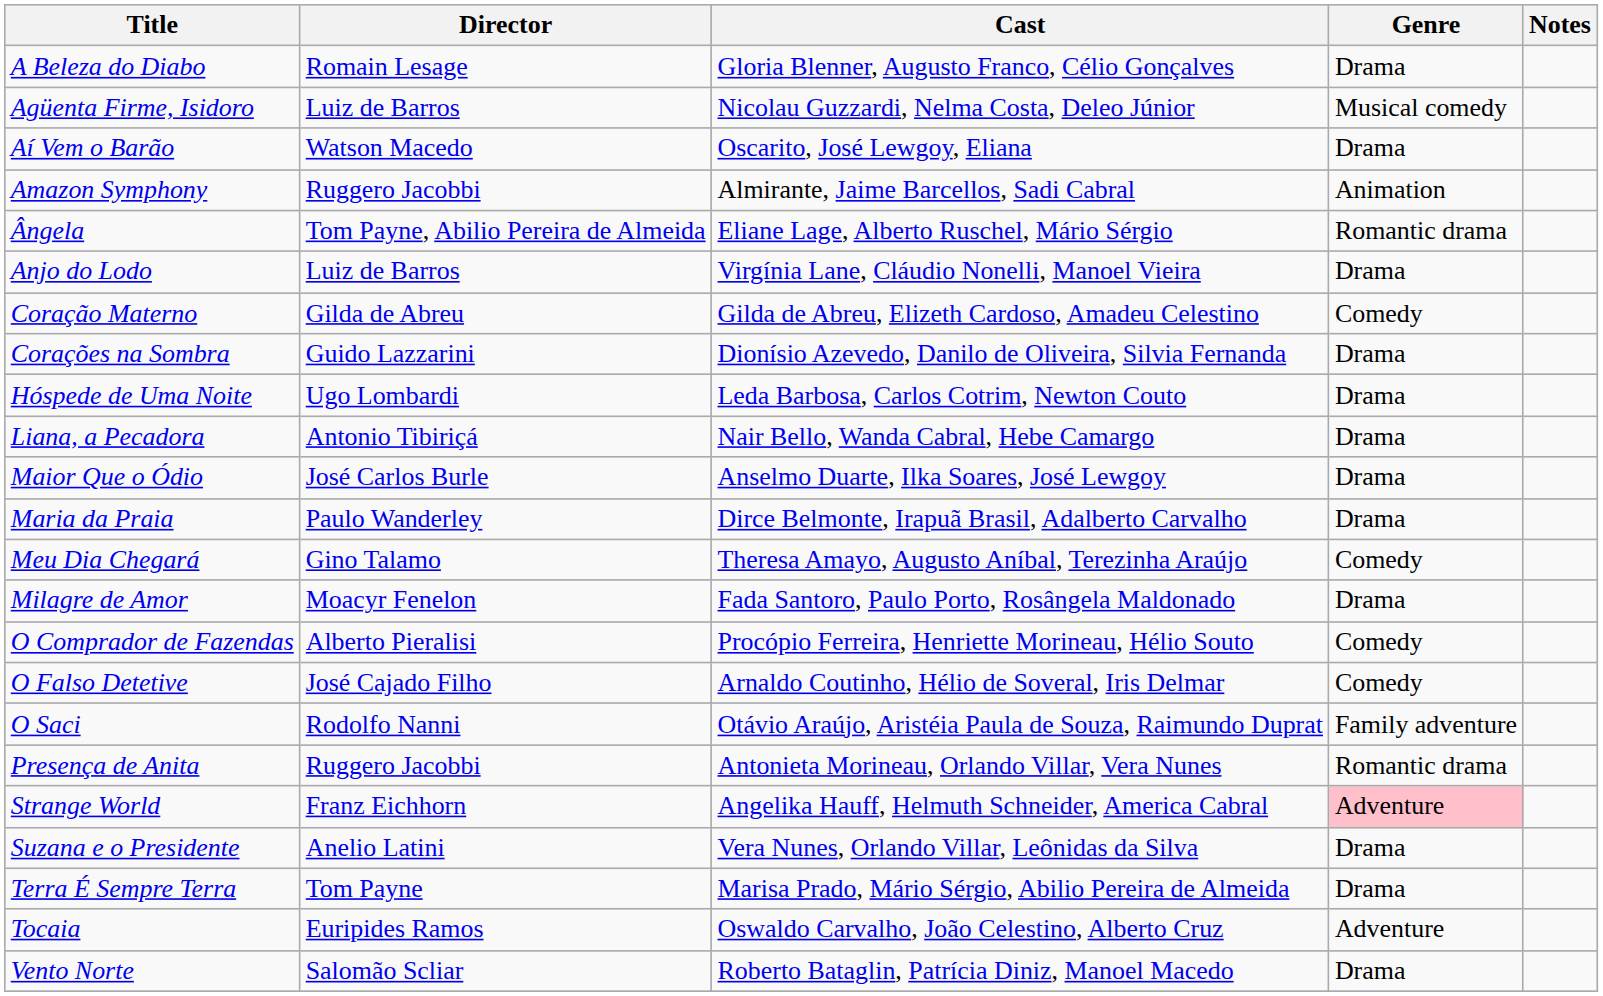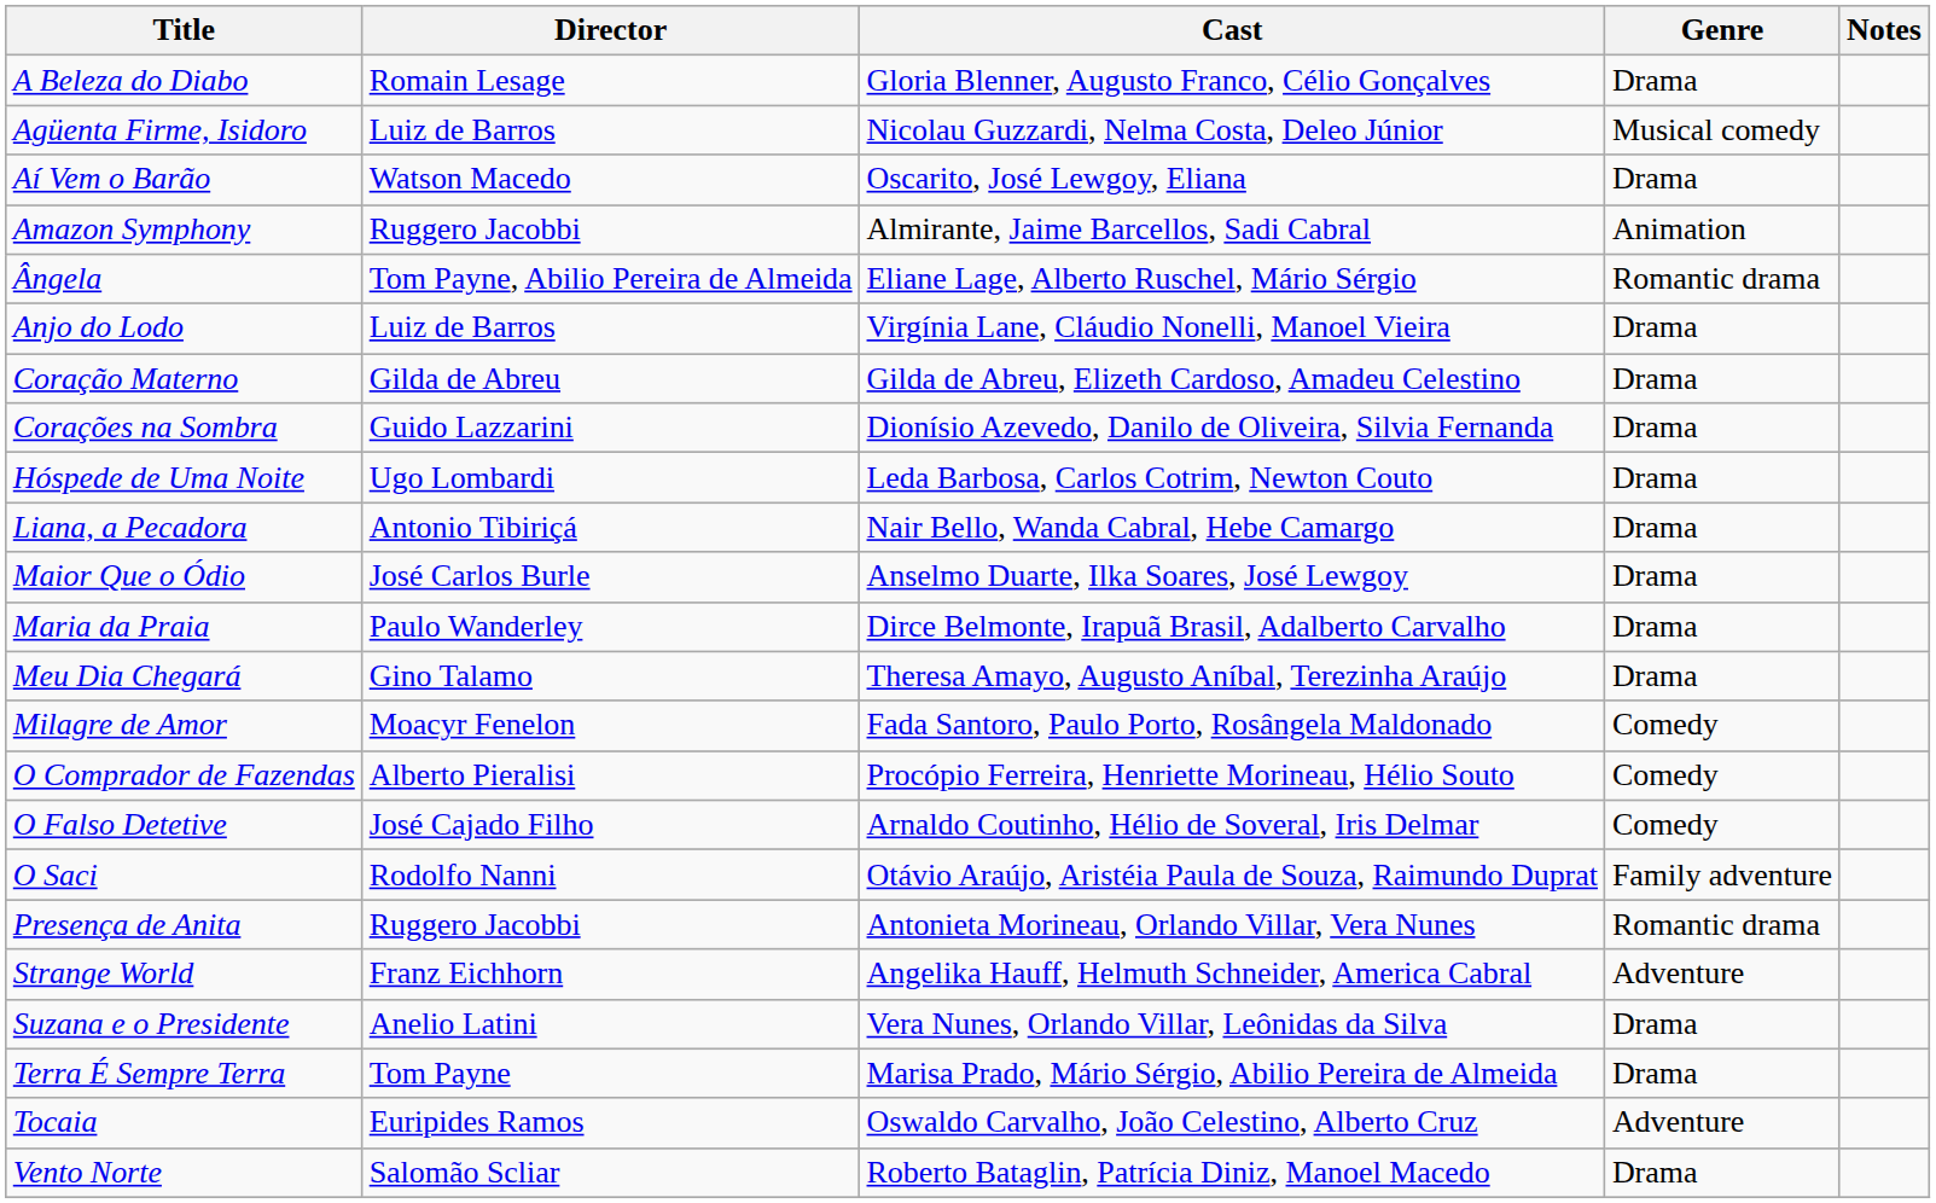 <table class="wikitable">
 <tr>
 <th>Title</th>
 <th>Director</th>
 <th>Cast</th>
 <th>Genre</th>
 <th>Notes</th>
 </tr>
 <tr>
 <td><em><a href='#'>A Beleza do Diabo</a></em></td>
 <td><a href='#'>Romain Lesage</a></td>
 <td><a href='#'>Gloria Blenner</a>, <a href='#'>Augusto Franco</a>, <a href='#'>Célio Gonçalves</a></td>
 <td>Drama</td>
 <td></td>
 </tr>
 <tr>
 <td><em><a href='#'>Agüenta Firme, Isidoro</a></em></td>
 <td><a href='#'>Luiz de Barros</a></td>
 <td><a href='#'>Nicolau Guzzardi</a>, <a href='#'>Nelma Costa</a>, <a href='#'>Deleo Júnior</a></td>
 <td>Musical comedy</td>
 <td></td>
 </tr>
 <tr>
 <td><em><a href='#'>Aí Vem o Barão</a></em></td>
 <td><a href='#'>Watson Macedo</a></td>
 <td><a href='#'>Oscarito</a>, <a href='#'>José Lewgoy</a>, <a href='#'>Eliana</a></td>
 <td>Drama</td>
 <td></td>
 </tr>
 <tr>
 <td><em><a href='#'>Amazon Symphony</a></em></td>
 <td><a href='#'>Ruggero Jacobbi </a></td>
 <td>Almirante, <a href='#'>Jaime Barcellos</a>, <a href='#'>Sadi Cabral</a></td>
 <td>Animation</td>
 <td></td>
 </tr>
 <tr>
 <td><em><a href='#'>Ângela</a></em></td>
 <td><a href='#'>Tom Payne</a>, <a href='#'>Abilio Pereira de Almeida</a></td>
 <td><a href='#'>Eliane Lage</a>, <a href='#'>Alberto Ruschel</a>, <a href='#'>Mário Sérgio</a></td>
 <td>Romantic drama</td>
 <td></td>
 </tr>
 <tr>
 <td><em><a href='#'>Anjo do Lodo</a></em></td>
 <td><a href='#'>Luiz de Barros</a></td>
 <td><a href='#'>Virgínia Lane</a>, <a href='#'>Cláudio Nonelli</a>, <a href='#'>Manoel Vieira</a></td>
 <td>Drama</td>
 <td></td>
 </tr>
 <tr>
 <td><em><a href='#'>Coração Materno </a></em></td>
 <td><a href='#'>Gilda de Abreu</a></td>
 <td><a href='#'>Gilda de Abreu</a>, <a href='#'>Elizeth Cardoso</a>, <a href='#'>Amadeu Celestino</a></td>
-<td>Comedy</td>
+<td>Drama</td>
 <td></td>
 </tr>
 <tr>
 <td><em><a href='#'>Corações na Sombra </a></em></td>
 <td><a href='#'>Guido Lazzarini</a></td>
 <td><a href='#'>Dionísio Azevedo</a>, <a href='#'>Danilo de Oliveira</a>, <a href='#'>Silvia Fernanda</a></td>
 <td>Drama</td>
 <td></td>
 </tr>
 <tr>
 <td><em><a href='#'>Hóspede de Uma Noite</a></em></td>
 <td><a href='#'>Ugo Lombardi</a></td>
 <td><a href='#'>Leda Barbosa</a>, <a href='#'>Carlos Cotrim</a>, <a href='#'>Newton Couto</a></td>
 <td>Drama</td>
 <td></td>
 </tr>
 <tr>
 <td><em><a href='#'>Liana, a Pecadora</a></em></td>
 <td><a href='#'>Antonio Tibiriçá</a></td>
 <td><a href='#'>Nair Bello</a>, <a href='#'>Wanda Cabral</a>, <a href='#'>Hebe Camargo</a></td>
 <td>Drama</td>
 <td></td>
 </tr>
 <tr>
 <td><em><a href='#'>Maior Que o Ódio</a></em></td>
 <td><a href='#'>José Carlos Burle</a></td>
 <td><a href='#'>Anselmo Duarte</a>, <a href='#'>Ilka Soares</a>, <a href='#'>José Lewgoy</a></td>
 <td>Drama</td>
 <td></td>
 </tr>
 <tr>
 <td><em><a href='#'>Maria da Praia </a></em></td>
 <td><a href='#'>Paulo Wanderley </a></td>
 <td><a href='#'>Dirce Belmonte</a>, <a href='#'>Irapuã Brasil</a>, <a href='#'>Adalberto Carvalho</a></td>
 <td>Drama</td>
 <td></td>
 </tr>
 <tr>
 <td><em><a href='#'>Meu Dia Chegará </a></em></td>
 <td><a href='#'>Gino Talamo</a></td>
 <td><a href='#'>Theresa Amayo</a>, <a href='#'>Augusto Aníbal</a>, <a href='#'>Terezinha Araújo</a></td>
-<td>Comedy</td>
+<td>Drama</td>
 <td></td>
 </tr>
 <tr>
 <td><em><a href='#'>Milagre de Amor</a></em></td>
 <td><a href='#'>Moacyr Fenelon </a></td>
 <td><a href='#'>Fada Santoro</a>, <a href='#'>Paulo Porto</a>, <a href='#'>Rosângela Maldonado</a></td>
-<td>Drama</td>
+<td>Comedy</td>
 <td></td>
 </tr>
 <tr>
 <td><em><a href='#'>O Comprador de Fazendas</a></em></td>
 <td><a href='#'>Alberto Pieralisi</a></td>
 <td><a href='#'>Procópio Ferreira</a>, <a href='#'>Henriette Morineau</a>, <a href='#'>Hélio Souto</a></td>
 <td>Comedy</td>
 <td></td>
 </tr>
 <tr>
 <td><em><a href='#'>O Falso Detetive</a></em></td>
 <td><a href='#'>José Cajado Filho</a></td>
 <td><a href='#'>Arnaldo Coutinho</a>, <a href='#'>Hélio de Soveral</a>, <a href='#'>Iris Delmar</a></td>
 <td>Comedy</td>
 <td></td>
 </tr>
 <tr>
 <td><em><a href='#'>O Saci</a> </em></td>
 <td><a href='#'>Rodolfo Nanni</a></td>
 <td><a href='#'>Otávio Araújo</a>, <a href='#'>Aristéia Paula de Souza</a>, <a href='#'>Raimundo Duprat</a></td>
 <td>Family adventure</td>
 <td></td>
 </tr>
 <tr>
 <td><em><a href='#'>Presença de Anita</a></em></td>
 <td><a href='#'>Ruggero Jacobbi</a></td>
 <td><a href='#'>Antonieta Morineau</a>, <a href='#'>Orlando Villar</a>, <a href='#'>Vera Nunes</a></td>
 <td>Romantic drama</td>
 <td></td>
 </tr>
 <tr>
 <td><em><a href='#'>Strange World</a></em></td>
 <td><a href='#'>Franz Eichhorn </a></td>
 <td><a href='#'>Angelika Hauff</a>, <a href='#'>Helmuth Schneider</a>, <a href='#'>America Cabral</a></td>
-<td style="background: pink;">Adventure</td>
+<td>Adventure</td>
 <td></td>
 </tr>
 <tr>
 <td><em><a href='#'>Suzana e o Presidente</a></em></td>
 <td><a href='#'>Anelio Latini </a></td>
 <td><a href='#'>Vera Nunes</a>, <a href='#'>Orlando Villar</a>, <a href='#'>Leônidas da Silva</a></td>
 <td>Drama</td>
 <td></td>
 </tr>
 <tr>
 <td><em><a href='#'>Terra É Sempre Terra</a></em></td>
 <td><a href='#'>Tom Payne</a></td>
 <td><a href='#'>Marisa Prado</a>, <a href='#'>Mário Sérgio</a>, <a href='#'>Abilio Pereira de Almeida</a></td>
 <td>Drama</td>
 <td></td>
 </tr>
 <tr>
 <td><em><a href='#'>Tocaia</a></em></td>
 <td><a href='#'>Euripides Ramos </a></td>
 <td><a href='#'>Oswaldo Carvalho</a>, <a href='#'>João Celestino</a>, <a href='#'>Alberto Cruz</a></td>
 <td>Adventure</td>
 <td></td>
 </tr>
 <tr>
 <td><em><a href='#'>Vento Norte</a></em></td>
 <td><a href='#'>Salomão Scliar</a></td>
 <td><a href='#'>Roberto Bataglin</a>, <a href='#'>Patrícia Diniz</a>, <a href='#'>Manoel Macedo</a></td>
 <td>Drama</td>
 <td></td>
 </tr>
 <tr>
 </tr>
 </table>
